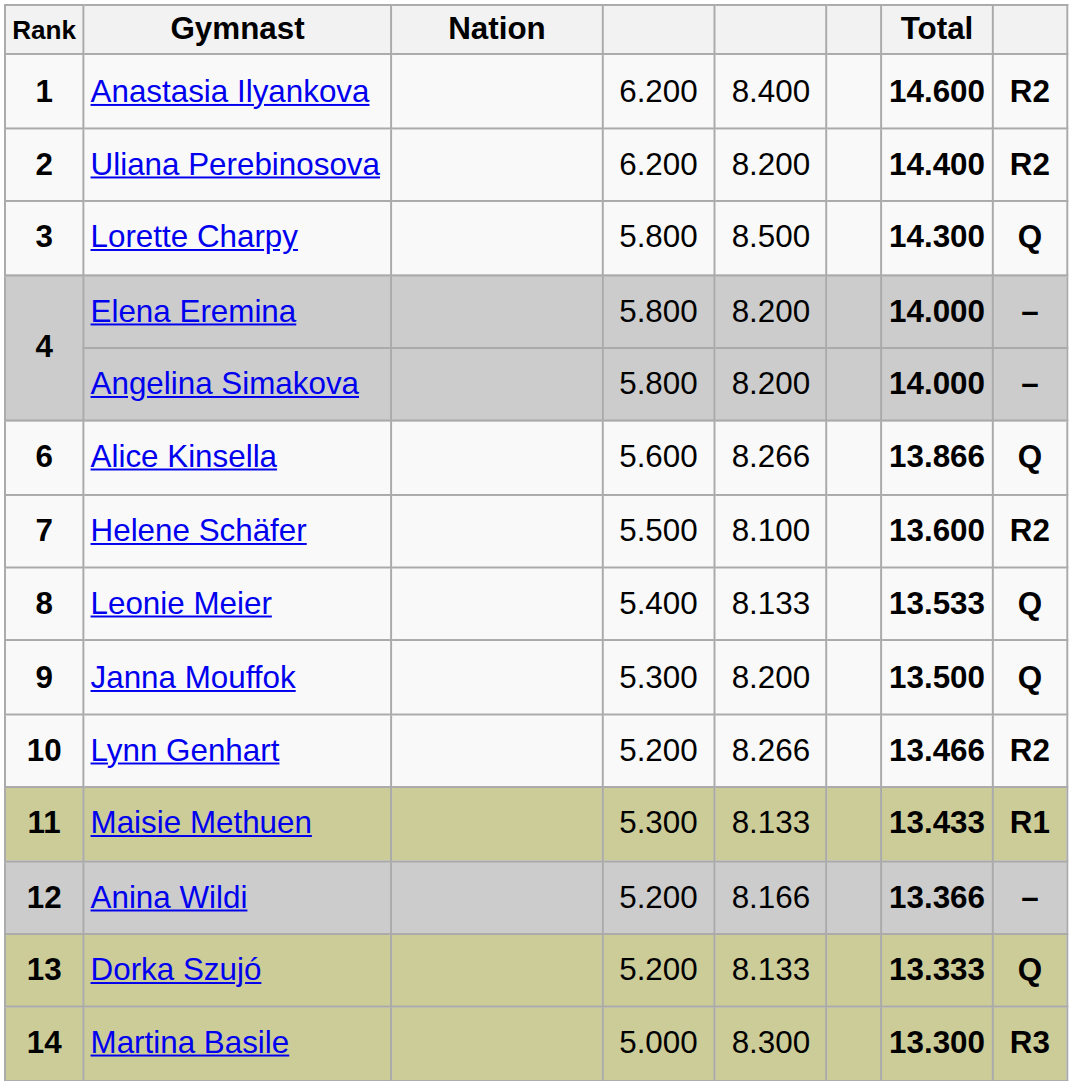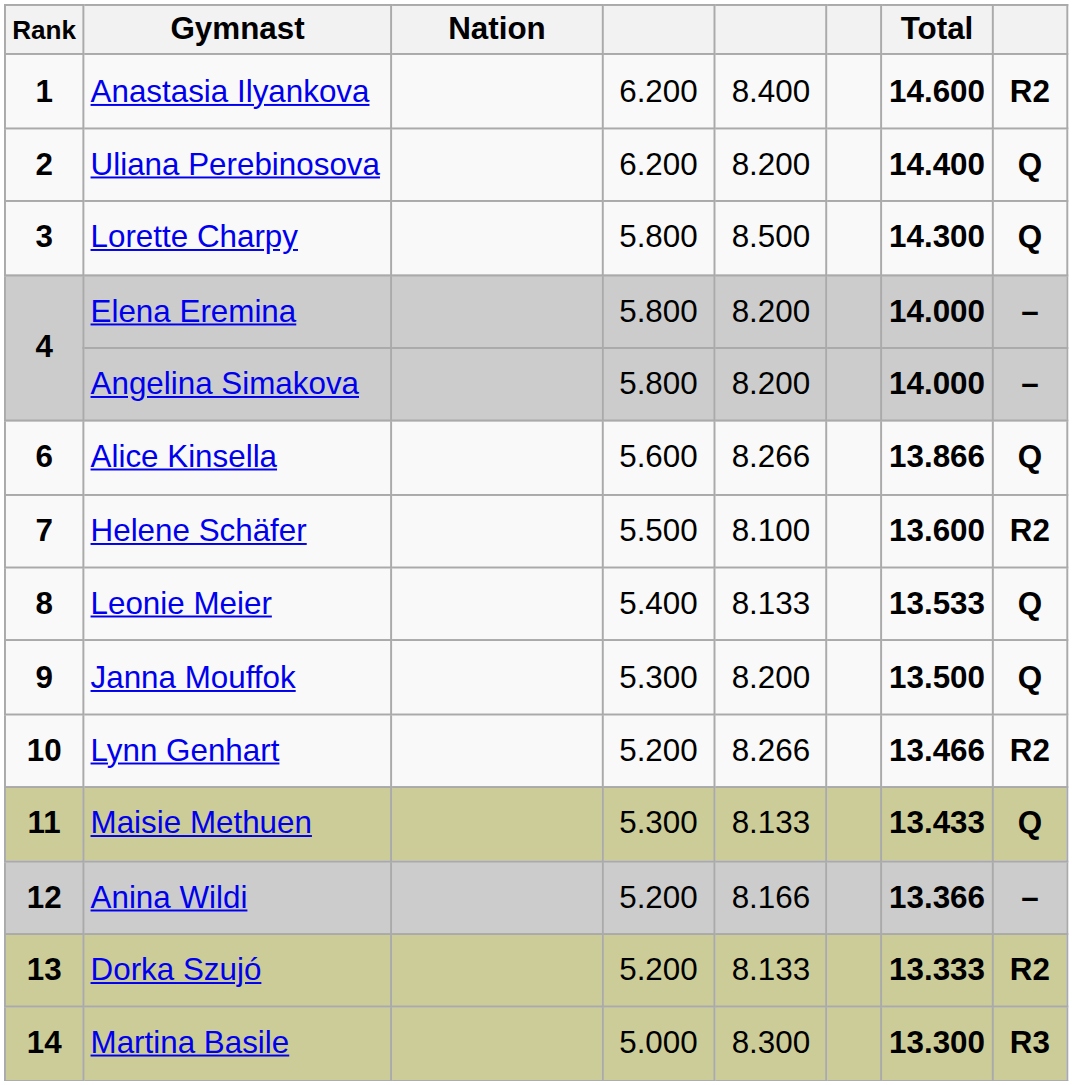 <table class="wikitable sortable" style="text-align:center;">
 <tr>
 <th scope="col" style="width:15px;"><small>Rank</small></th>
 <th scope="col" style="width:150px;">Gymnast</th>
 <th scope="col" style="width:100px;">Nation</th>
 <th scope="col" style="width:50px;"><small></small></th>
 <th scope="col" style="width:50px;"><small></small></th>
 <th scope="col" style="width:20px;"><small></small></th>
 <th scope="col" style="width:50px;">Total</th>
 <th scope="col" style="width:30px;"><small></small></th>
 </tr>
 <tr>
 <td scope="row" style="text-align:center"><strong>1</strong></td>
 <td style="height:30px; text-align:left;"><a href='#'>Anastasia Ilyankova</a></td>
 <td style="text-align:left;"></td>
 <td>6.200</td>
 <td>8.400</td>
 <td></td>
 <td><strong>14.600</strong></td>
 <td><strong>R2</strong></td>
 </tr>
 <tr>
 <td scope="row" style="text-align:center"><strong>2</strong></td>
 <td style="height:30px; text-align:left;"><a href='#'>Uliana Perebinosova</a></td>
 <td style="text-align:left;"></td>
 <td>6.200</td>
 <td>8.200</td>
 <td></td>
 <td><strong>14.400</strong></td>
-<td><strong>R2</strong></td>
+<td><strong>Q</strong></td>
 </tr>
 <tr>
 <td scope="row" style="text-align:center"><strong>3</strong></td>
 <td style="height:30px; text-align:left;"><a href='#'>Lorette Charpy</a></td>
 <td style="text-align:left;"></td>
 <td>5.800</td>
 <td>8.500</td>
 <td></td>
 <td><strong>14.300</strong></td>
 <td><strong>Q</strong></td>
 </tr>
 <tr style="background:#cccccc;">
 <td scope="row" style="text-align:center" rowspan=2><strong>4</strong></td>
 <td style="height:30px; text-align:left;"><a href='#'>Elena Eremina</a></td>
 <td style="text-align:left;"></td>
 <td>5.800</td>
 <td>8.200</td>
 <td></td>
 <td><strong>14.000</strong></td>
 <td><strong>–</strong></td>
 </tr>
 <tr style="background:#cccccc;">
 <td style="height:30px; text-align:left;"><a href='#'>Angelina Simakova</a></td>
 <td style="text-align:left;"></td>
 <td>5.800</td>
 <td>8.200</td>
 <td></td>
 <td><strong>14.000</strong></td>
 <td><strong>–</strong></td>
 </tr>
 <tr>
 <td scope="row" style="text-align:center"><strong>6</strong></td>
 <td style="height:30px; text-align:left;"><a href='#'>Alice Kinsella</a></td>
 <td style="text-align:left;"></td>
 <td>5.600</td>
 <td>8.266</td>
 <td></td>
 <td><strong>13.866</strong></td>
 <td><strong>Q</strong></td>
 </tr>
 <tr>
 <td scope="row" style="text-align:center"><strong>7</strong></td>
 <td style="height:30px; text-align:left;"><a href='#'>Helene Schäfer</a></td>
 <td style="text-align:left;"></td>
 <td>5.500</td>
 <td>8.100</td>
 <td></td>
 <td><strong>13.600</strong></td>
 <td><strong>R2</strong></td>
 </tr>
 <tr>
 <td scope="row" style="text-align:center"><strong>8</strong></td>
 <td style="height:30px; text-align:left;"><a href='#'>Leonie Meier</a></td>
 <td style="text-align:left;"></td>
 <td>5.400</td>
 <td>8.133</td>
 <td></td>
 <td><strong>13.533</strong></td>
 <td><strong>Q</strong></td>
 </tr>
 <tr>
 <td scope="row" style="text-align:center"><strong>9</strong></td>
 <td style="height:30px; text-align:left;"><a href='#'>Janna Mouffok</a></td>
 <td style="text-align:left;"></td>
 <td>5.300</td>
 <td>8.200</td>
 <td></td>
 <td><strong>13.500</strong></td>
 <td><strong>Q</strong></td>
 </tr>
 <tr>
 <td scope="row" style="text-align:center"><strong>10</strong></td>
 <td style="height:30px; text-align:left;"><a href='#'>Lynn Genhart</a></td>
 <td style="text-align:left;"></td>
 <td>5.200</td>
 <td>8.266</td>
 <td></td>
 <td><strong>13.466</strong></td>
 <td><strong>R2</strong></td>
 </tr>
 <tr style="background:#cccc99;">
 <td scope="row" style="text-align:center"><strong>11</strong></td>
 <td style="height:30px; text-align:left;"><a href='#'>Maisie Methuen</a></td>
 <td style="text-align:left;"></td>
 <td>5.300</td>
 <td>8.133</td>
 <td></td>
 <td><strong>13.433</strong></td>
-<td><strong>R1</strong></td>
+<td><strong>Q</strong></td>
 </tr>
 <tr style="background:#cccccc;">
 <td scope="row" style="text-align:center"><strong>12</strong></td>
 <td style="height:30px; text-align:left;"><a href='#'>Anina Wildi</a></td>
 <td style="text-align:left;"></td>
 <td>5.200</td>
 <td>8.166</td>
 <td></td>
 <td><strong>13.366</strong></td>
 <td><strong>–</strong></td>
 </tr>
 <tr style="background:#cccc99;">
 <td scope="row" style="text-align:center"><strong>13</strong></td>
 <td style="height:30px; text-align:left;"><a href='#'>Dorka Szujó</a></td>
 <td style="text-align:left;"></td>
 <td>5.200</td>
 <td>8.133</td>
 <td></td>
 <td><strong>13.333</strong></td>
-<td><strong>Q</strong></td>
+<td><strong>R2</strong></td>
 </tr>
 <tr style="background:#cccc99;">
 <td scope="row" style="text-align:center"><strong>14</strong></td>
 <td style="height:30px; text-align:left;"><a href='#'>Martina Basile</a></td>
 <td style="text-align:left;"></td>
 <td>5.000</td>
 <td>8.300</td>
 <td></td>
 <td><strong>13.300</strong></td>
 <td><strong>R3</strong></td>
 </tr>
 </table>
